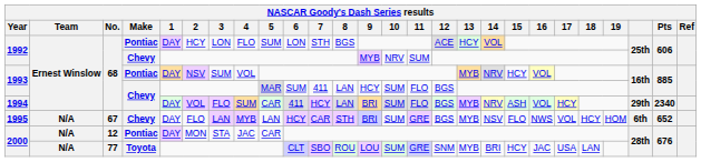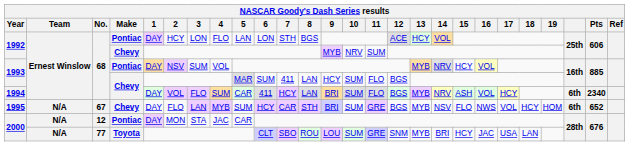 <table class="wikitable" style="text-align:center; font-size:75%">
 <tr>
 <th colspan=32><a href='#'>NASCAR Goody's Dash Series</a> results</th>
 </tr>
 <tr>
 <th>Year</th>
 <th>Team</th>
 <th>No.</th>
 <th>Make</th>
 <th>1</th>
 <th>2</th>
 <th>3</th>
 <th>4</th>
 <th>5</th>
 <th>6</th>
 <th>7</th>
 <th>8</th>
 <th>9</th>
 <th>10</th>
 <th>11</th>
 <th>12</th>
 <th>13</th>
 <th>14</th>
 <th>15</th>
 <th>16</th>
 <th>17</th>
 <th>18</th>
 <th>19</th>
 <th></th>
 <th>Pts</th>
 <th>Ref</th>
 </tr>
 <tr>
 <th rowspan=2><a href='#'>1992</a></th>
 <th rowspan=5>Ernest Winslow</th>
 <th rowspan=5>68</th>
 <th><a href='#'>Pontiac</a></th>
 <td style="background:#EFCFFF;"><a href='#'>DAY</a><br></td>
 <td><a href='#'>HCY</a></td>
 <td><a href='#'>LON</a></td>
 <td><a href='#'>FLO</a></td>
-<td><a href='#'>SUM</a></td>
+<td><a href='#'>LAN</a></td>
 <td><a href='#'>LON</a></td>
 <td><a href='#'>STH</a></td>
 <td><a href='#'>BGS</a></td>
 <td colspan=3></td>
 <td style="background:#DFDFDF;"><a href='#'>ACE</a><br></td>
 <td style="background:#DFFFDF;"><a href='#'>HCY</a><br></td>
 <td style="background:#FFDF9F;"><a href='#'>VOL</a><br></td>
 <td colspan=5></td>
 <th rowspan=2>25th</th>
 <th rowspan=2>606</th>
 <th rowspan=2></th>
 </tr>
 <tr>
 <th><a href='#'>Chevy</a></th>
 <td colspan=8></td>
 <td style="background:#EFCFFF;"><a href='#'>MYB</a><br></td>
 <td><a href='#'>NRV</a></td>
 <td><a href='#'>SUM</a></td>
 <td colspan=8></td>
 </tr>
 <tr>
 <th rowspan=2><a href='#'>1993</a></th>
 <th><a href='#'>Pontiac</a></th>
 <td style="background:#FFDF9F;"><a href='#'>DAY</a><br></td>
 <td style="background:#EFCFFF;"><a href='#'>NSV</a><br></td>
 <td><a href='#'>SUM</a></td>
 <td><a href='#'>VOL</a></td>
 <td colspan=8></td>
 <td style="background:#FFDF9F;"><a href='#'>MYB</a><br></td>
 <td style="background:#DFDFDF;"><a href='#'>NRV</a><br></td>
 <td><a href='#'>HCY</a></td>
 <td style="background:#FFFFBF;"><a href='#'>VOL</a><br></td>
 <td colspan=3></td>
 <th rowspan=2>16th</th>
 <th rowspan=2>885</th>
 <th rowspan=2></th>
 </tr>
 <tr>
 <th rowspan=2><a href='#'>Chevy</a></th>
 <td colspan=4></td>
 <td style="background:#DFDFDF;"><a href='#'>MAR</a><br></td>
 <td><a href='#'>SUM</a></td>
 <td><a href='#'>411</a></td>
 <td><a href='#'>LAN</a></td>
 <td><a href='#'>HCY</a></td>
 <td><a href='#'>SUM</a></td>
 <td><a href='#'>FLO</a></td>
 <td><a href='#'>BGS</a></td>
 <td colspan=7></td>
 </tr>
 <tr>
 <th><a href='#'>1994</a></th>
 <td style="background:#DFFFDF;"><a href='#'>DAY</a><br></td>
 <td style="background:#EFCFFF;"><a href='#'>VOL</a><br></td>
 <td style="background:#EFCFFF;"><a href='#'>FLO</a><br></td>
 <td style="background:#FFDF9F;"><a href='#'>SUM</a><br></td>
 <td style="background:#DFFFDF;"><a href='#'>CAR</a><br></td>
 <td style="background:#DFDFDF;"><a href='#'>411</a><br></td>
 <td style="background:#EFCFFF;"><a href='#'>HCY</a><br></td>
 <td style="background:#DFDFDF;"><a href='#'>LAN</a><br></td>
 <td style="background:#FFDF9F;"><a href='#'>BRI</a><br></td>
 <td style="background:#DFDFDF;"><a href='#'>SUM</a><br></td>
 <td style="background:#DFDFDF;"><a href='#'>FLO</a><br></td>
 <td style="background:#DFFFDF;"><a href='#'>BGS</a><br></td>
 <td style="background:#EFCFFF;"><a href='#'>MYB</a><br></td>
 <td style="background:#FFFFBF;"><a href='#'>NRV</a><br></td>
 <td style="background:#DFFFDF;"><a href='#'>ASH</a><br></td>
 <td style="background:#DFFFDF;"><a href='#'>VOL</a><br></td>
 <td style="background:#FFFFBF;"><a href='#'>HCY</a><br></td>
 <td colspan=2></td>
-<th>29th</th>
+<th>6th</th>
 <th>2340</th>
 <th></th>
 </tr>
 <tr>
 <th><a href='#'>1995</a></th>
 <th>N/A</th>
 <th>67</th>
 <th><a href='#'>Chevy</a></th>
 <td><a href='#'>DAY</a></td>
 <td><a href='#'>FLO</a></td>
 <td style="background:#EFCFFF;"><a href='#'>LAN</a><br></td>
 <td style="background:#EFCFFF;"><a href='#'>MYB</a><br></td>
-<td><a href='#'>LAN</a></td>
+<td><a href='#'>SUM</a></td>
 <td style="background:#EFCFFF;"><a href='#'>HCY</a><br></td>
 <td style="background:#EFCFFF;"><a href='#'>CAR</a><br></td>
 <td style="background:#EFCFFF;"><a href='#'>STH</a><br></td>
 <td style="background:#CFCFFF;"><a href='#'>BRI</a><br></td>
 <td><a href='#'>SUM</a></td>
 <td style="background:#EFCFFF;"><a href='#'>GRE</a><br></td>
 <td><a href='#'>BGS</a></td>
 <td><a href='#'>MYB</a></td>
 <td><a href='#'>NSV</a></td>
 <td><a href='#'>FLO</a></td>
 <td><a href='#'>NWS</a></td>
 <td><a href='#'>VOL</a></td>
 <td><a href='#'>HCY</a></td>
 <td><a href='#'>HOM</a></td>
 <th>6th</th>
 <th>652</th>
 <th></th>
 </tr>
 <tr>
 <th rowspan=2><a href='#'>2000</a></th>
 <th>N/A</th>
 <th>12</th>
 <th><a href='#'>Pontiac</a></th>
 <td style="background:#EFCFFF;"><a href='#'>DAY</a><br></td>
 <td><a href='#'>MON</a></td>
 <td><a href='#'>STA</a></td>
 <td><a href='#'>JAC</a></td>
 <td><a href='#'>CAR</a></td>
 <td colspan=14></td>
 <th rowspan=2>28th</th>
 <th rowspan=2>676</th>
 <th rowspan=2></th>
 </tr>
 <tr>
 <th>N/A</th>
 <th>77</th>
 <th><a href='#'>Toyota</a></th>
 <td colspan=5></td>
 <td style="background:#CFCFFF;"><a href='#'>CLT</a><br></td>
 <td style="background:#EFCFFF;"><a href='#'>SBO</a><br></td>
 <td style="background:#DFFFDF;"><a href='#'>ROU</a><br></td>
 <td style="background:#EFCFFF;"><a href='#'>LOU</a><br></td>
 <td style="background:#DFFFDF;"><a href='#'>SUM</a><br></td>
 <td style="background:#CFCFFF;"><a href='#'>GRE</a><br></td>
 <td><a href='#'>SNM</a></td>
 <td><a href='#'>MYB</a></td>
 <td><a href='#'>BRI</a></td>
 <td><a href='#'>HCY</a></td>
 <td><a href='#'>JAC</a></td>
 <td><a href='#'>USA</a></td>
 <td><a href='#'>LAN</a></td>
 <td></td>
 </tr>
 </table>
